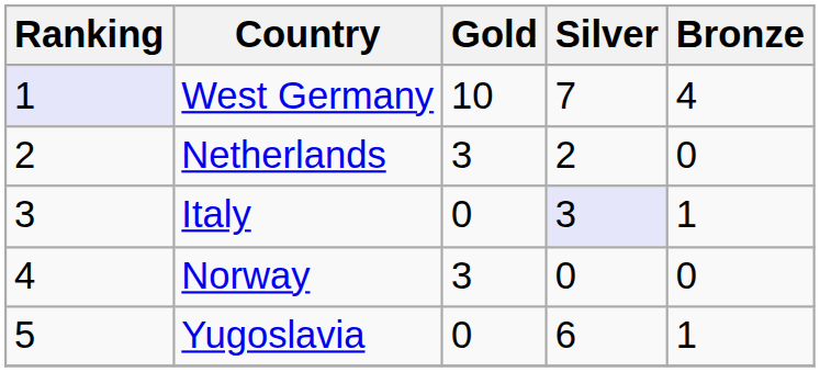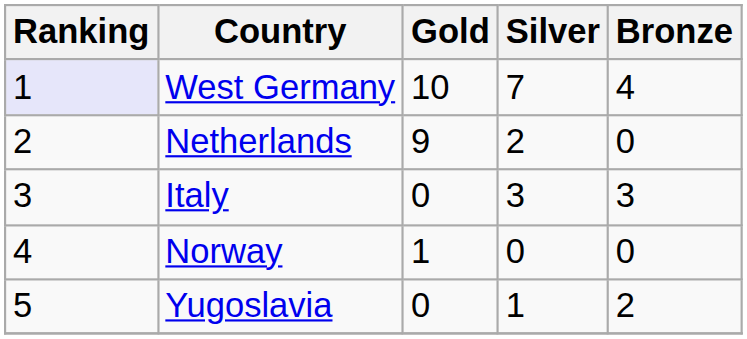 <table class="wikitable">
 <tr>
 <th>Ranking</th>
 <th>Country</th>
 <th>Gold </th>
 <th>Silver </th>
 <th>Bronze </th>
 </tr>
 <tr>
 <td style="background: lavender;">1</td>
 <td> <a href='#'>West Germany</a></td>
 <td>10</td>
 <td>7</td>
 <td>4</td>
 </tr>
 <tr>
 <td>2</td>
 <td> <a href='#'>Netherlands</a></td>
-<td>3</td>
+<td>9</td>
 <td>2</td>
 <td>0</td>
 </tr>
 <tr>
 <td>3</td>
 <td> <a href='#'>Italy</a></td>
 <td>0</td>
-<td style="background: lavender;">3</td>
-<td>1</td>
+<td>3</td>
+<td>3</td>
 </tr>
 <tr>
 <td>4</td>
 <td> <a href='#'>Norway</a></td>
-<td>3</td>
+<td>1</td>
 <td>0</td>
 <td>0</td>
 </tr>
 <tr>
 <td>5</td>
 <td> <a href='#'>Yugoslavia</a></td>
 <td>0</td>
-<td>6</td>
 <td>1</td>
+<td>2</td>
 </tr>
 <tr>
 </tr>
 </table>
